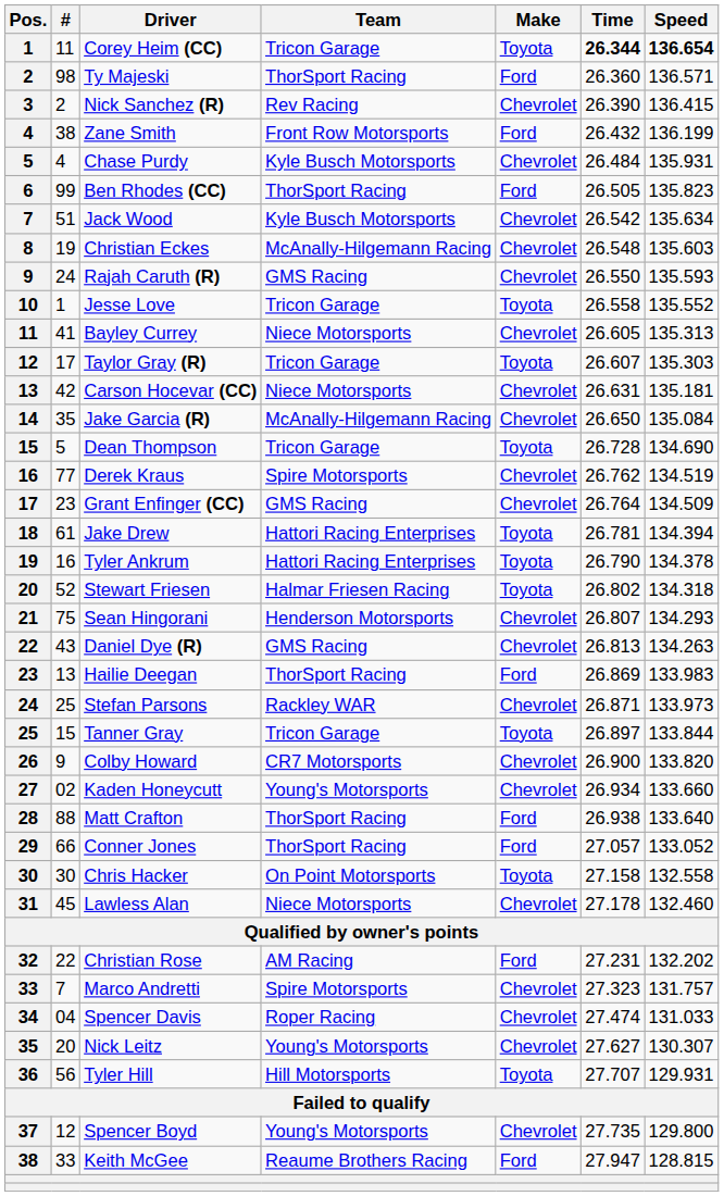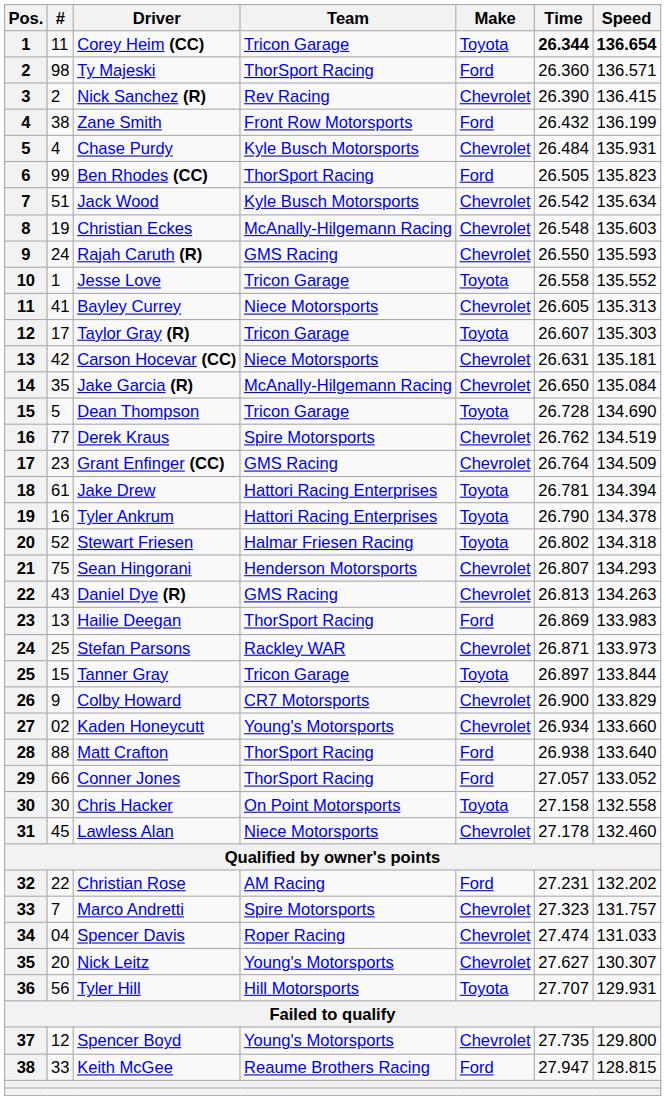 <table class="wikitable" style="font-size:95%">
 <tr>
 <th>Pos.</th>
 <th>#</th>
 <th>Driver</th>
 <th>Team</th>
 <th>Make</th>
 <th>Time</th>
 <th>Speed</th>
 </tr>
 <tr>
 <th>1</th>
 <td>11</td>
 <td><a href='#'>Corey Heim</a> <strong>(CC)</strong></td>
 <td><a href='#'>Tricon Garage</a></td>
 <td><a href='#'>Toyota</a></td>
 <td><strong>26.344</strong></td>
 <td><strong>136.654</strong></td>
 </tr>
 <tr>
 <th>2</th>
 <td>98</td>
 <td><a href='#'>Ty Majeski</a></td>
 <td><a href='#'>ThorSport Racing</a></td>
 <td><a href='#'>Ford</a></td>
 <td>26.360</td>
 <td>136.571</td>
 </tr>
 <tr>
 <th>3</th>
 <td>2</td>
 <td><a href='#'>Nick Sanchez</a> <strong>(R)</strong></td>
 <td><a href='#'>Rev Racing</a></td>
 <td><a href='#'>Chevrolet</a></td>
 <td>26.390</td>
 <td>136.415</td>
 </tr>
 <tr>
 <th>4</th>
 <td>38</td>
 <td><a href='#'>Zane Smith</a></td>
 <td><a href='#'>Front Row Motorsports</a></td>
 <td><a href='#'>Ford</a></td>
 <td>26.432</td>
 <td>136.199</td>
 </tr>
 <tr>
 <th>5</th>
 <td>4</td>
 <td><a href='#'>Chase Purdy</a></td>
 <td><a href='#'>Kyle Busch Motorsports</a></td>
 <td><a href='#'>Chevrolet</a></td>
 <td>26.484</td>
 <td>135.931</td>
 </tr>
 <tr>
 <th>6</th>
 <td>99</td>
 <td><a href='#'>Ben Rhodes</a> <strong>(CC)</strong></td>
 <td><a href='#'>ThorSport Racing</a></td>
 <td><a href='#'>Ford</a></td>
 <td>26.505</td>
 <td>135.823</td>
 </tr>
 <tr>
 <th>7</th>
 <td>51</td>
 <td><a href='#'>Jack Wood</a></td>
 <td><a href='#'>Kyle Busch Motorsports</a></td>
 <td><a href='#'>Chevrolet</a></td>
 <td>26.542</td>
 <td>135.634</td>
 </tr>
 <tr>
 <th>8</th>
 <td>19</td>
 <td><a href='#'>Christian Eckes</a></td>
 <td><a href='#'>McAnally-Hilgemann Racing</a></td>
 <td><a href='#'>Chevrolet</a></td>
 <td>26.548</td>
 <td>135.603</td>
 </tr>
 <tr>
 <th>9</th>
 <td>24</td>
 <td><a href='#'>Rajah Caruth</a> <strong>(R)</strong></td>
 <td><a href='#'>GMS Racing</a></td>
 <td><a href='#'>Chevrolet</a></td>
 <td>26.550</td>
 <td>135.593</td>
 </tr>
 <tr>
 <th>10</th>
 <td>1</td>
 <td><a href='#'>Jesse Love</a></td>
 <td><a href='#'>Tricon Garage</a></td>
 <td><a href='#'>Toyota</a></td>
 <td>26.558</td>
 <td>135.552</td>
 </tr>
 <tr>
 <th>11</th>
 <td>41</td>
 <td><a href='#'>Bayley Currey</a></td>
 <td><a href='#'>Niece Motorsports</a></td>
 <td><a href='#'>Chevrolet</a></td>
 <td>26.605</td>
 <td>135.313</td>
 </tr>
 <tr>
 <th>12</th>
 <td>17</td>
 <td><a href='#'>Taylor Gray</a> <strong>(R)</strong></td>
 <td><a href='#'>Tricon Garage</a></td>
 <td><a href='#'>Toyota</a></td>
 <td>26.607</td>
 <td>135.303</td>
 </tr>
 <tr>
 <th>13</th>
 <td>42</td>
 <td><a href='#'>Carson Hocevar</a> <strong>(CC)</strong></td>
 <td><a href='#'>Niece Motorsports</a></td>
 <td><a href='#'>Chevrolet</a></td>
 <td>26.631</td>
 <td>135.181</td>
 </tr>
 <tr>
 <th>14</th>
 <td>35</td>
 <td><a href='#'>Jake Garcia</a> <strong>(R)</strong></td>
 <td><a href='#'>McAnally-Hilgemann Racing</a></td>
 <td><a href='#'>Chevrolet</a></td>
 <td>26.650</td>
 <td>135.084</td>
 </tr>
 <tr>
 <th>15</th>
 <td>5</td>
 <td><a href='#'>Dean Thompson</a></td>
 <td><a href='#'>Tricon Garage</a></td>
 <td><a href='#'>Toyota</a></td>
 <td>26.728</td>
 <td>134.690</td>
 </tr>
 <tr>
 <th>16</th>
 <td>77</td>
 <td><a href='#'>Derek Kraus</a></td>
 <td><a href='#'>Spire Motorsports</a></td>
 <td><a href='#'>Chevrolet</a></td>
 <td>26.762</td>
 <td>134.519</td>
 </tr>
 <tr>
 <th>17</th>
 <td>23</td>
 <td><a href='#'>Grant Enfinger</a> <strong>(CC)</strong></td>
 <td><a href='#'>GMS Racing</a></td>
 <td><a href='#'>Chevrolet</a></td>
 <td>26.764</td>
 <td>134.509</td>
 </tr>
 <tr>
 <th>18</th>
 <td>61</td>
 <td><a href='#'>Jake Drew</a></td>
 <td><a href='#'>Hattori Racing Enterprises</a></td>
 <td><a href='#'>Toyota</a></td>
 <td>26.781</td>
 <td>134.394</td>
 </tr>
 <tr>
 <th>19</th>
 <td>16</td>
 <td><a href='#'>Tyler Ankrum</a></td>
 <td><a href='#'>Hattori Racing Enterprises</a></td>
 <td><a href='#'>Toyota</a></td>
 <td>26.790</td>
 <td>134.378</td>
 </tr>
 <tr>
 <th>20</th>
 <td>52</td>
 <td><a href='#'>Stewart Friesen</a></td>
 <td><a href='#'>Halmar Friesen Racing</a></td>
 <td><a href='#'>Toyota</a></td>
 <td>26.802</td>
 <td>134.318</td>
 </tr>
 <tr>
 <th>21</th>
 <td>75</td>
 <td><a href='#'>Sean Hingorani</a></td>
 <td><a href='#'>Henderson Motorsports</a></td>
 <td><a href='#'>Chevrolet</a></td>
 <td>26.807</td>
 <td>134.293</td>
 </tr>
 <tr>
 <th>22</th>
 <td>43</td>
 <td><a href='#'>Daniel Dye</a> <strong>(R)</strong></td>
 <td><a href='#'>GMS Racing</a></td>
 <td><a href='#'>Chevrolet</a></td>
 <td>26.813</td>
 <td>134.263</td>
 </tr>
 <tr>
 <th>23</th>
 <td>13</td>
 <td><a href='#'>Hailie Deegan</a></td>
 <td><a href='#'>ThorSport Racing</a></td>
 <td><a href='#'>Ford</a></td>
 <td>26.869</td>
 <td>133.983</td>
 </tr>
 <tr>
 <th>24</th>
 <td>25</td>
 <td><a href='#'>Stefan Parsons</a></td>
 <td><a href='#'>Rackley WAR</a></td>
 <td><a href='#'>Chevrolet</a></td>
 <td>26.871</td>
 <td>133.973</td>
 </tr>
 <tr>
 <th>25</th>
 <td>15</td>
 <td><a href='#'>Tanner Gray</a></td>
 <td><a href='#'>Tricon Garage</a></td>
 <td><a href='#'>Toyota</a></td>
 <td>26.897</td>
 <td>133.844</td>
 </tr>
 <tr>
 <th>26</th>
 <td>9</td>
 <td><a href='#'>Colby Howard</a></td>
 <td><a href='#'>CR7 Motorsports</a></td>
 <td><a href='#'>Chevrolet</a></td>
 <td>26.900</td>
-<td>133.820</td>
+<td>133.829</td>
 </tr>
 <tr>
 <th>27</th>
 <td>02</td>
 <td><a href='#'>Kaden Honeycutt</a></td>
 <td><a href='#'>Young's Motorsports</a></td>
 <td><a href='#'>Chevrolet</a></td>
 <td>26.934</td>
 <td>133.660</td>
 </tr>
 <tr>
 <th>28</th>
 <td>88</td>
 <td><a href='#'>Matt Crafton</a></td>
 <td><a href='#'>ThorSport Racing</a></td>
 <td><a href='#'>Ford</a></td>
 <td>26.938</td>
 <td>133.640</td>
 </tr>
 <tr>
 <th>29</th>
 <td>66</td>
 <td><a href='#'>Conner Jones</a></td>
 <td><a href='#'>ThorSport Racing</a></td>
 <td><a href='#'>Ford</a></td>
 <td>27.057</td>
 <td>133.052</td>
 </tr>
 <tr>
 <th>30</th>
 <td>30</td>
 <td><a href='#'>Chris Hacker</a></td>
 <td><a href='#'>On Point Motorsports</a></td>
 <td><a href='#'>Toyota</a></td>
 <td>27.158</td>
 <td>132.558</td>
 </tr>
 <tr>
 <th>31</th>
 <td>45</td>
 <td><a href='#'>Lawless Alan</a></td>
 <td><a href='#'>Niece Motorsports</a></td>
 <td><a href='#'>Chevrolet</a></td>
 <td>27.178</td>
 <td>132.460</td>
 </tr>
 <tr>
 <th colspan="7">Qualified by owner's points</th>
 </tr>
 <tr>
 <th>32</th>
 <td>22</td>
 <td><a href='#'>Christian Rose</a></td>
 <td><a href='#'>AM Racing</a></td>
 <td><a href='#'>Ford</a></td>
 <td>27.231</td>
 <td>132.202</td>
 </tr>
 <tr>
 <th>33</th>
 <td>7</td>
 <td><a href='#'>Marco Andretti</a></td>
 <td><a href='#'>Spire Motorsports</a></td>
 <td><a href='#'>Chevrolet</a></td>
 <td>27.323</td>
 <td>131.757</td>
 </tr>
 <tr>
 <th>34</th>
 <td>04</td>
 <td><a href='#'>Spencer Davis</a></td>
 <td><a href='#'>Roper Racing</a></td>
 <td><a href='#'>Chevrolet</a></td>
 <td>27.474</td>
 <td>131.033</td>
 </tr>
 <tr>
 <th>35</th>
 <td>20</td>
 <td><a href='#'>Nick Leitz</a></td>
 <td><a href='#'>Young's Motorsports</a></td>
 <td><a href='#'>Chevrolet</a></td>
 <td>27.627</td>
 <td>130.307</td>
 </tr>
 <tr>
 <th>36</th>
 <td>56</td>
 <td><a href='#'>Tyler Hill</a></td>
 <td><a href='#'>Hill Motorsports</a></td>
 <td><a href='#'>Toyota</a></td>
 <td>27.707</td>
 <td>129.931</td>
 </tr>
 <tr>
 <th colspan="7">Failed to qualify</th>
 </tr>
 <tr>
 <th>37</th>
 <td>12</td>
 <td><a href='#'>Spencer Boyd</a></td>
 <td><a href='#'>Young's Motorsports</a></td>
 <td><a href='#'>Chevrolet</a></td>
 <td>27.735</td>
 <td>129.800</td>
 </tr>
 <tr>
 <th>38</th>
 <td>33</td>
 <td><a href='#'>Keith McGee</a></td>
 <td><a href='#'>Reaume Brothers Racing</a></td>
 <td><a href='#'>Ford</a></td>
 <td>27.947</td>
 <td>128.815</td>
 </tr>
 <tr>
 <th colspan="7"></th>
 </tr>
 <tr>
 <th colspan="7"></th>
 </tr>
 </table>
